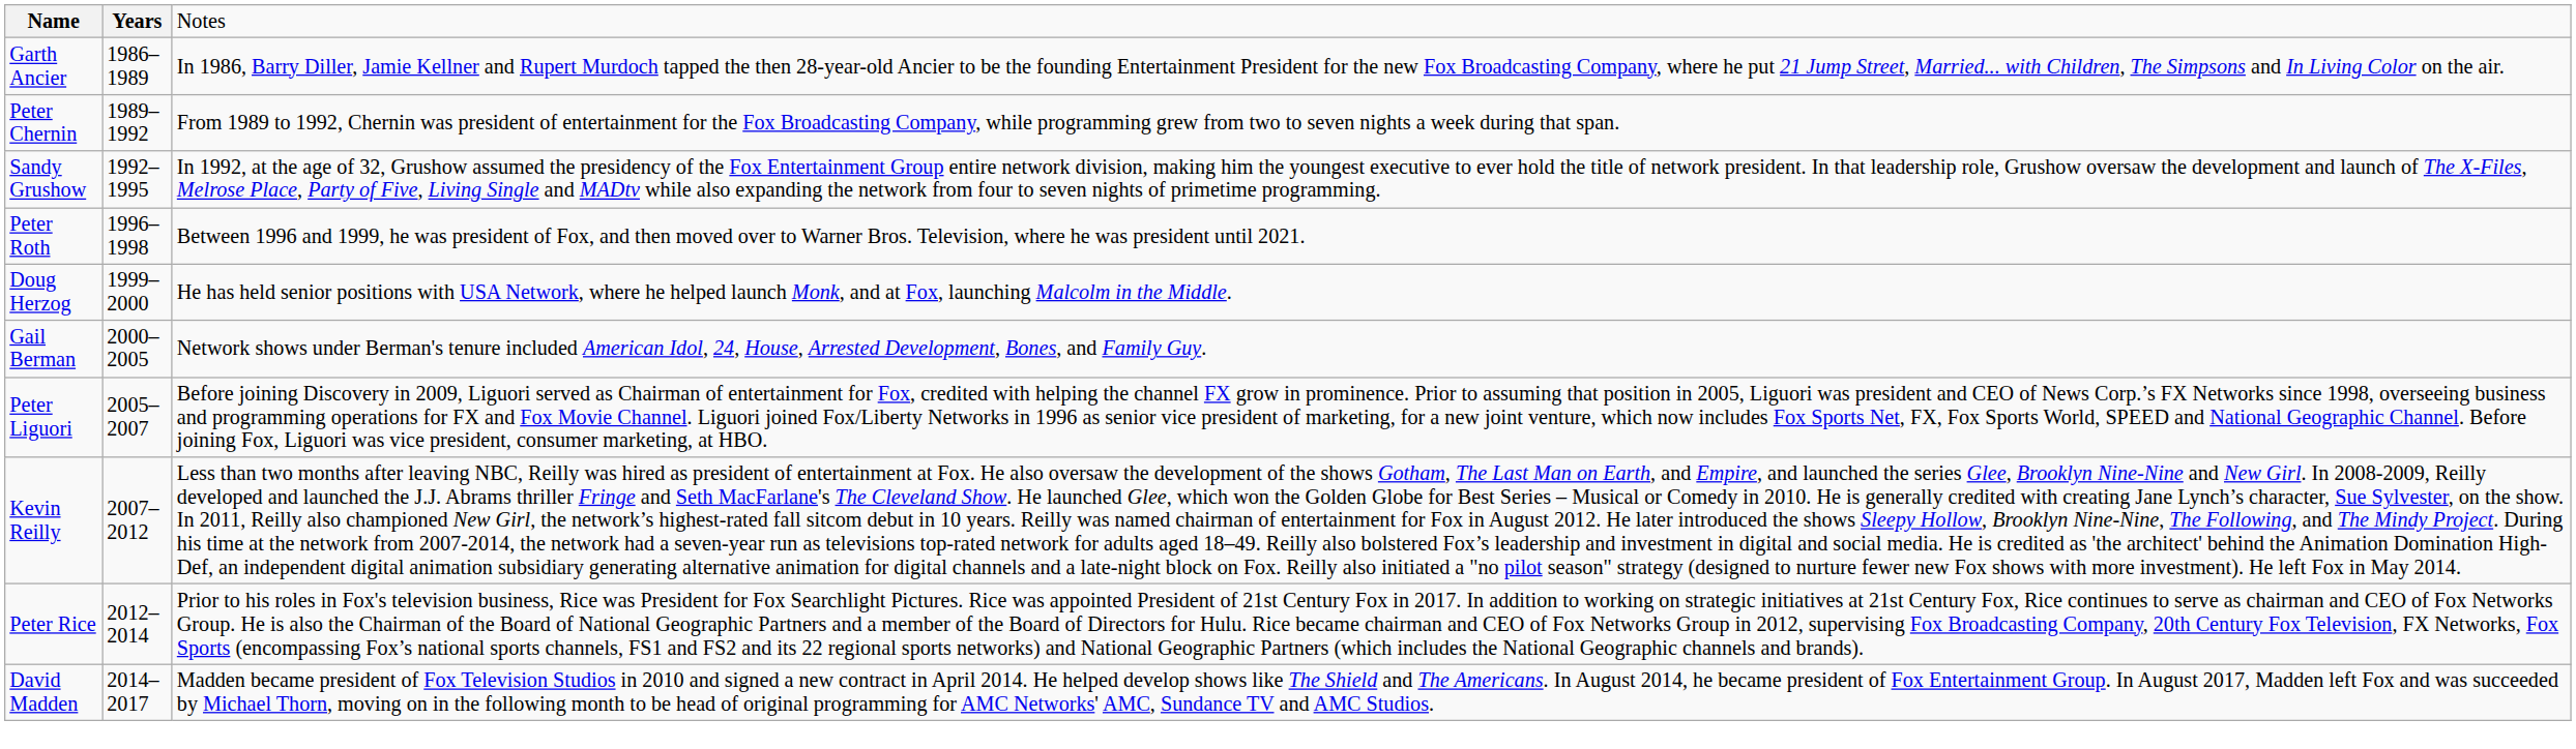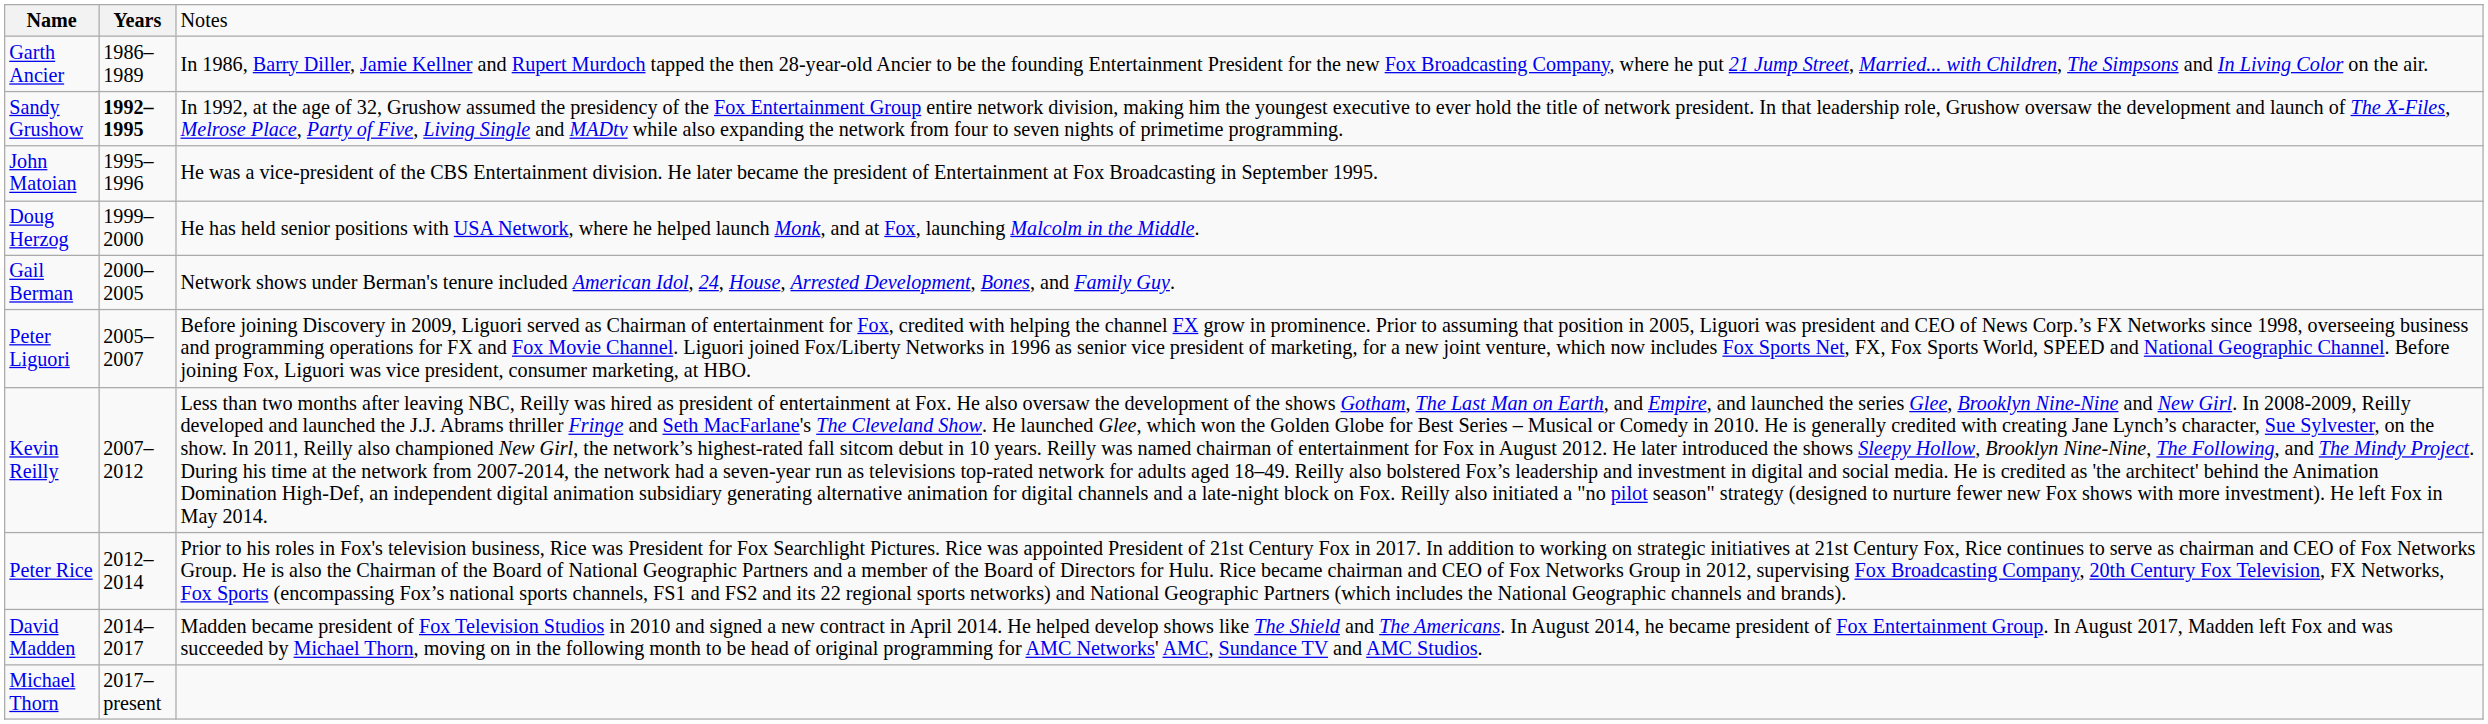 <table class="wikitable">
 <tr>
 <th>Name</th>
 <th>Years</th>
 <td>Notes</td>
 </tr>
 <tr>
 <td><a href='#'>Garth Ancier</a></td>
 <td>1986–1989</td>
 <td>In 1986, <a href='#'>Barry Diller</a>, <a href='#'>Jamie Kellner</a> and <a href='#'>Rupert Murdoch</a> tapped the then 28-year-old Ancier to be the founding Entertainment President for the new <a href='#'>Fox Broadcasting Company</a>, where he put <em><a href='#'>21 Jump Street</a></em>, <em><a href='#'>Married... with Children</a></em>, <em><a href='#'>The Simpsons</a></em> and <em><a href='#'>In Living Color</a></em> on the air.</td>
 </tr>
 <tr>
-<td><a href='#'>Peter Chernin</a></td>
-<td>1989–1992</td>
-<td>From 1989 to 1992, Chernin was president of entertainment for the <a href='#'>Fox Broadcasting Company</a>, while programming grew from two to seven nights a week during that span.</td>
-</tr>
-<tr>
 <td><a href='#'>Sandy Grushow</a></td>
-<td>1992–1995</td>
+<td><strong>1992–1995</strong></td>
 <td>In 1992, at the age of 32, Grushow assumed the presidency of the <a href='#'>Fox Entertainment Group</a> entire network division, making him the youngest executive to ever hold the title of network president.  In that leadership role, Grushow oversaw the development and launch of <em><a href='#'>The X-Files</a></em>, <em><a href='#'>Melrose Place</a></em>, <em><a href='#'>Party of Five</a></em>, <em><a href='#'>Living Single</a></em> and <em><a href='#'>MADtv</a></em> while also expanding the network from four to seven nights of primetime programming.</td>
 </tr>
 <tr>
-<td><a href='#'>Peter Roth</a></td>
-<td>1996–1998</td>
-<td>Between 1996 and 1999, he was president of Fox, and then moved over to Warner Bros. Television, where he was president until 2021.</td>
+<td><a href='#'>John Matoian</a></td>
+<td>1995–1996</td>
+<td>He was a vice-president of the CBS Entertainment division. He later became the president of Entertainment at Fox Broadcasting in September 1995.</td>
 </tr>
 <tr>
 <td><a href='#'>Doug Herzog</a></td>
 <td>1999–2000</td>
 <td>He has held senior positions with <a href='#'>USA Network</a>, where he helped launch <em><a href='#'>Monk</a></em>, and at <a href='#'>Fox</a>, launching <em><a href='#'>Malcolm in the Middle</a></em>.</td>
 </tr>
 <tr>
 <td><a href='#'>Gail Berman</a></td>
 <td>2000–2005</td>
 <td>Network shows under Berman's tenure included <em><a href='#'>American Idol</a></em>, <em><a href='#'>24</a></em>, <em><a href='#'>House</a></em>, <em><a href='#'>Arrested Development</a></em>, <em><a href='#'>Bones</a></em>, and <em><a href='#'>Family Guy</a></em>.</td>
 </tr>
 <tr>
 <td><a href='#'>Peter Liguori</a></td>
 <td>2005–2007</td>
 <td>Before joining Discovery in 2009, Liguori served as Chairman of entertainment for <a href='#'>Fox</a>, credited with helping the channel <a href='#'>FX</a> grow in prominence. Prior to assuming that position in 2005, Liguori was president and CEO of News Corp.’s FX Networks since 1998, overseeing business and programming operations for FX and <a href='#'>Fox Movie Channel</a>. Liguori joined Fox/Liberty Networks in 1996 as senior vice president of marketing, for a new joint venture, which now includes <a href='#'>Fox Sports Net</a>, FX, Fox Sports World, SPEED and <a href='#'>National Geographic Channel</a>. Before joining Fox, Liguori was vice president, consumer marketing, at HBO.</td>
 </tr>
 <tr>
 <td><a href='#'>Kevin Reilly</a></td>
 <td>2007–2012</td>
 <td>Less than two months after leaving NBC, Reilly was hired as president of entertainment at Fox. He also oversaw the development of the shows <em><a href='#'>Gotham</a></em>, <em><a href='#'>The Last Man on Earth</a></em>, and <em><a href='#'>Empire</a></em>, and launched the series <em><a href='#'>Glee</a></em>, <em><a href='#'>Brooklyn Nine-Nine</a></em> and <em><a href='#'>New Girl</a></em>. In 2008-2009, Reilly developed and launched the J.J. Abrams thriller <em><a href='#'>Fringe</a></em> and <a href='#'>Seth MacFarlane</a>'s <em><a href='#'>The Cleveland Show</a></em>. He launched <em>Glee</em>, which won the Golden Globe for Best Series – Musical or Comedy in 2010. He is generally credited with creating Jane Lynch’s character, <a href='#'>Sue Sylvester</a>, on the show. In 2011, Reilly also championed <em>New Girl</em>, the network’s highest-rated fall sitcom debut in 10 years. Reilly was named chairman of entertainment for Fox in August 2012. He later introduced the shows <em><a href='#'>Sleepy Hollow</a></em>, <em>Brooklyn Nine-Nine</em>, <em><a href='#'>The Following</a></em>, and <em><a href='#'>The Mindy Project</a></em>. During his time at the network from 2007-2014, the network had a seven-year run as televisions top-rated network for adults aged 18–49. Reilly also bolstered Fox’s leadership and investment in digital and social media. He is credited as 'the architect' behind the Animation Domination High-Def, an independent digital animation subsidiary generating alternative animation for digital channels and a late-night block on Fox. Reilly also initiated a "no <a href='#'>pilot</a> season" strategy (designed to nurture fewer new Fox shows with more investment). He left Fox in May 2014.</td>
 </tr>
 <tr>
 <td><a href='#'>Peter Rice</a></td>
 <td>2012–2014</td>
 <td>Prior to his roles in Fox's television business, Rice was President for Fox Searchlight Pictures. Rice was appointed President of 21st Century Fox in 2017. In addition to working on strategic initiatives at 21st Century Fox, Rice continues to serve as chairman and CEO of Fox Networks Group. He is also the Chairman of the Board of National Geographic Partners and a member of the Board of Directors for Hulu. Rice became chairman and CEO of Fox Networks Group in 2012, supervising <a href='#'>Fox Broadcasting Company</a>, <a href='#'>20th Century Fox Television</a>, FX Networks, <a href='#'>Fox Sports</a> (encompassing Fox’s national sports channels, FS1 and FS2 and its 22 regional sports networks) and National Geographic Partners (which includes the National Geographic channels and brands).</td>
 </tr>
 <tr>
 <td><a href='#'>David Madden</a></td>
 <td>2014–2017</td>
 <td>Madden became president of <a href='#'>Fox Television Studios</a> in 2010 and signed a new contract in April 2014. He helped develop shows like <a href='#'><em>The Shield</em></a> and <em><a href='#'>The Americans</a></em>. In August 2014, he became president of <a href='#'>Fox Entertainment Group</a>. In August 2017, Madden left Fox and was succeeded by <a href='#'>Michael Thorn</a>, moving on in the following month to be head of original programming for <a href='#'>AMC Networks</a>' <a href='#'>AMC</a>, <a href='#'>Sundance TV</a> and <a href='#'>AMC Studios</a>.</td>
 </tr>
+<tr>
+<td><a href='#'>Michael Thorn</a></td>
+<td>2017–present</td>
+<td></td>
+</tr>
 </table>
